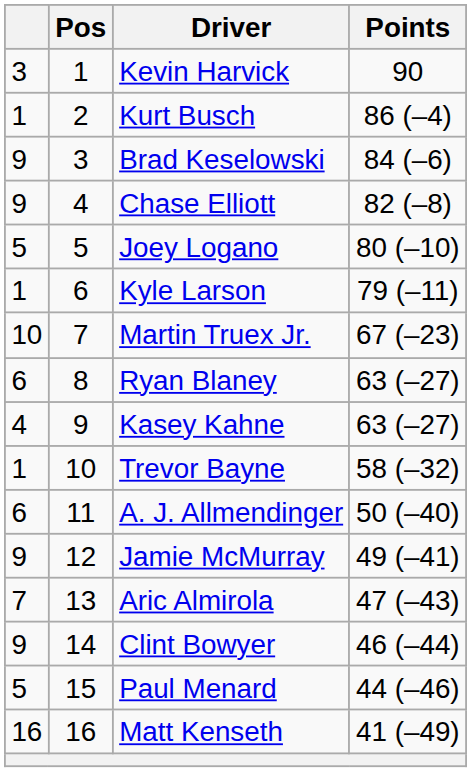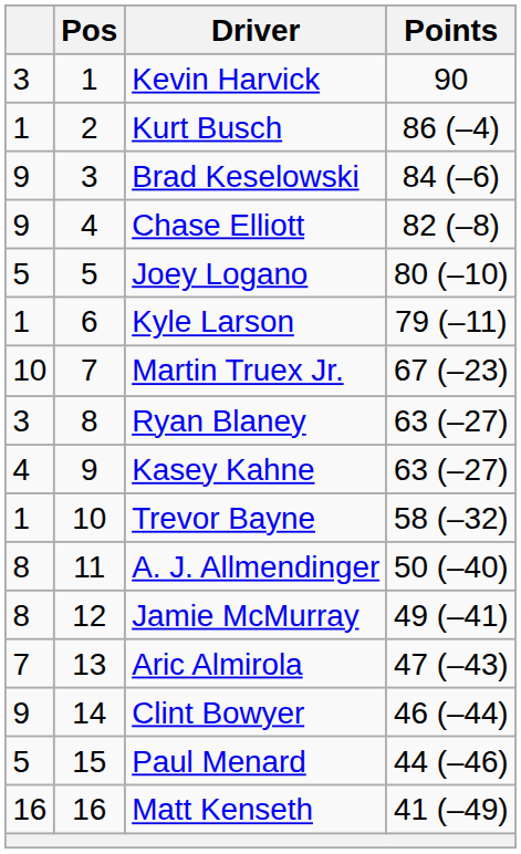 <table class="wikitable" style="font-size: 95%">
 <tr>
 <th></th>
 <th>Pos</th>
 <th>Driver</th>
 <th>Points</th>
 </tr>
 <tr>
 <td align="left"> 3</td>
 <td style="text-align:center;">1</td>
 <td><a href='#'>Kevin Harvick</a></td>
 <td style="text-align:center;">90</td>
 </tr>
 <tr>
 <td align="left"> 1</td>
 <td style="text-align:center;">2</td>
 <td><a href='#'>Kurt Busch</a></td>
 <td style="text-align:center;">86 (–4)</td>
 </tr>
 <tr>
 <td align="left"> 9</td>
 <td style="text-align:center;">3</td>
 <td><a href='#'>Brad Keselowski</a></td>
 <td style="text-align:center;">84 (–6)</td>
 </tr>
 <tr>
 <td align="left"> 9</td>
 <td style="text-align:center;">4</td>
 <td><a href='#'>Chase Elliott</a></td>
 <td style="text-align:center;">82 (–8)</td>
 </tr>
 <tr>
 <td align="left"> 5</td>
 <td style="text-align:center;">5</td>
 <td><a href='#'>Joey Logano</a></td>
 <td style="text-align:center;">80 (–10)</td>
 </tr>
 <tr>
 <td align="left"> 1</td>
 <td style="text-align:center;">6</td>
 <td><a href='#'>Kyle Larson</a></td>
 <td style="text-align:center;">79 (–11)</td>
 </tr>
 <tr>
 <td align="left"> 10</td>
 <td style="text-align:center;">7</td>
 <td><a href='#'>Martin Truex Jr.</a></td>
 <td style="text-align:center;">67 (–23)</td>
 </tr>
 <tr>
-<td align="left"> 6</td>
+<td align="left"> 3</td>
 <td style="text-align:center;">8</td>
 <td><a href='#'>Ryan Blaney</a></td>
 <td style="text-align:center;">63 (–27)</td>
 </tr>
 <tr>
 <td align="left"> 4</td>
 <td style="text-align:center;">9</td>
 <td><a href='#'>Kasey Kahne</a></td>
 <td style="text-align:center;">63 (–27)</td>
 </tr>
 <tr>
 <td align="left"> 1</td>
 <td style="text-align:center;">10</td>
 <td><a href='#'>Trevor Bayne</a></td>
 <td style="text-align:center;">58 (–32)</td>
 </tr>
 <tr>
-<td align="left"> 6</td>
+<td align="left"> 8</td>
 <td style="text-align:center;">11</td>
 <td><a href='#'>A. J. Allmendinger</a></td>
 <td style="text-align:center;">50 (–40)</td>
 </tr>
 <tr>
-<td align="left"> 9</td>
+<td align="left"> 8</td>
 <td style="text-align:center;">12</td>
 <td><a href='#'>Jamie McMurray</a></td>
 <td style="text-align:center;">49 (–41)</td>
 </tr>
 <tr>
 <td align="left"> 7</td>
 <td style="text-align:center;">13</td>
 <td><a href='#'>Aric Almirola</a></td>
 <td style="text-align:center;">47 (–43)</td>
 </tr>
 <tr>
 <td align="left"> 9</td>
 <td style="text-align:center;">14</td>
 <td><a href='#'>Clint Bowyer</a></td>
 <td style="text-align:center;">46 (–44)</td>
 </tr>
 <tr>
 <td align="left"> 5</td>
 <td style="text-align:center;">15</td>
 <td><a href='#'>Paul Menard</a></td>
 <td style="text-align:center;">44 (–46)</td>
 </tr>
 <tr>
 <td align="left"> 16</td>
 <td style="text-align:center;">16</td>
 <td><a href='#'>Matt Kenseth</a></td>
 <td style="text-align:center;">41 (–49)</td>
 </tr>
 <tr class="sortbottom">
 <th colspan="9"></th>
 </tr>
 </table>
